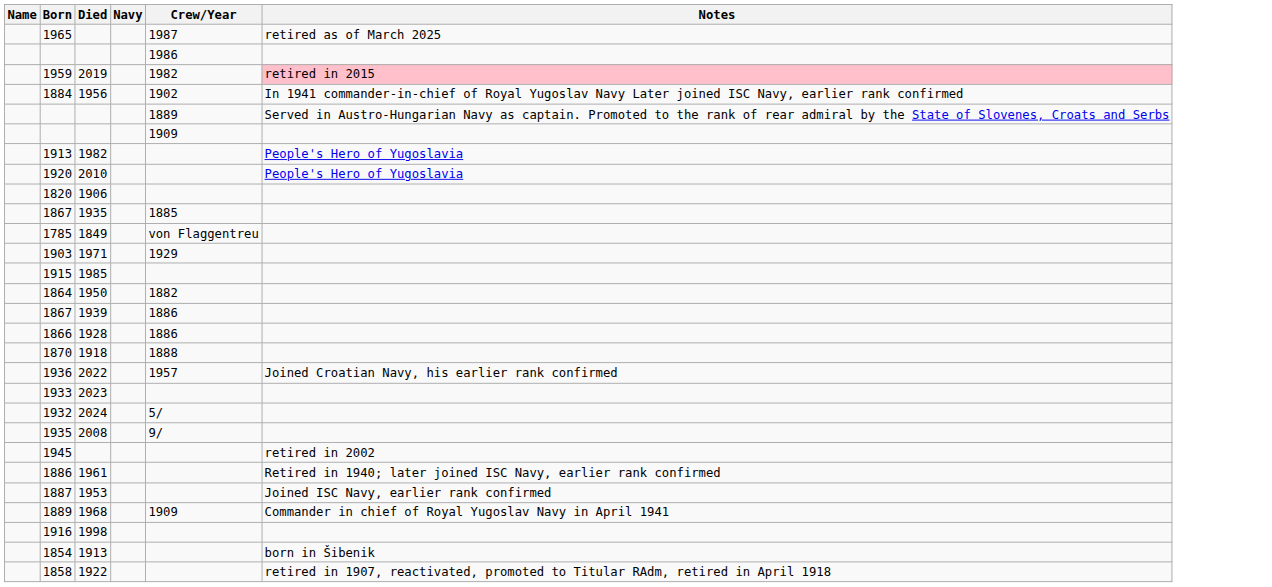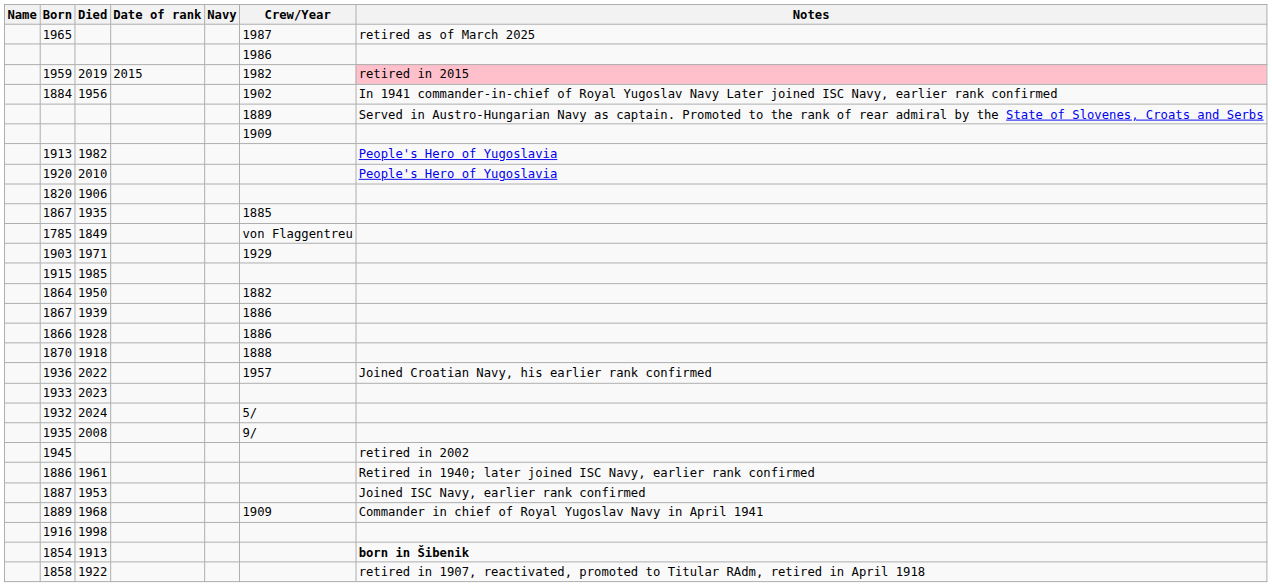 <table class="wikitable sortable">
 <tr>
 <th>Name</th>
 <th>Born</th>
 <th>Died</th>
+<th>Date of rank</th>
 <th>Navy</th>
 <th>Crew/Year</th>
 <th>Notes</th>
 </tr>
 <tr>
 <td></td>
 <td>1965</td>
 <td></td>
 <td></td>
+<td></td>
 <td>1987</td>
 <td>retired as of March 2025</td>
 </tr>
 <tr>
+<td></td>
 <td></td>
 <td></td>
 <td></td>
 <td></td>
 <td>1986</td>
 <td></td>
 </tr>
 <tr>
 <td></td>
 <td>1959</td>
 <td>2019</td>
+<td>2015</td>
 <td></td>
 <td>1982</td>
 <td style="background: pink;">retired in 2015</td>
 </tr>
 <tr>
 <td></td>
 <td>1884</td>
 <td>1956</td>
+<td></td>
 <td><br></td>
 <td>1902</td>
 <td>In 1941 commander-in-chief of Royal Yugoslav Navy Later joined ISC Navy, earlier rank confirmed</td>
 </tr>
 <tr>
 <td></td>
 <td></td>
 <td></td>
 <td></td>
+<td></td>
 <td>1889</td>
 <td>Served in Austro-Hungarian Navy as captain. Promoted to the rank of rear admiral by the <a href='#'>State of Slovenes, Croats and Serbs</a></td>
 </tr>
 <tr>
+<td></td>
 <td></td>
 <td></td>
 <td></td>
 <td></td>
 <td>1909</td>
 <td></td>
 </tr>
 <tr>
 <td></td>
 <td>1913</td>
 <td>1982</td>
 <td></td>
 <td></td>
+<td></td>
 <td><a href='#'>People's Hero of Yugoslavia</a></td>
 </tr>
 <tr>
 <td></td>
 <td>1920</td>
 <td>2010</td>
+<td></td>
 <td></td>
 <td></td>
 <td><a href='#'>People's Hero of Yugoslavia</a></td>
 </tr>
 <tr>
 <td></td>
 <td>1820</td>
 <td>1906</td>
 <td></td>
 <td></td>
 <td></td>
+<td></td>
 </tr>
 <tr>
 <td></td>
 <td>1867</td>
 <td>1935</td>
+<td></td>
 <td></td>
 <td>1885</td>
 <td></td>
 </tr>
 <tr>
 <td></td>
 <td>1785</td>
 <td>1849</td>
 <td></td>
+<td></td>
 <td>von Flaggentreu</td>
 <td></td>
 </tr>
 <tr>
 <td></td>
 <td>1903</td>
 <td>1971</td>
+<td></td>
 <td></td>
 <td>1929</td>
 <td></td>
 </tr>
 <tr>
 <td></td>
 <td>1915</td>
 <td>1985</td>
 <td></td>
 <td></td>
 <td></td>
+<td></td>
 </tr>
 <tr>
 <td></td>
 <td>1864</td>
 <td>1950</td>
+<td></td>
 <td></td>
 <td>1882</td>
 <td></td>
 </tr>
 <tr>
 <td></td>
 <td>1867</td>
 <td>1939</td>
 <td></td>
+<td></td>
 <td>1886</td>
 <td></td>
 </tr>
 <tr>
 <td></td>
 <td>1866</td>
 <td>1928</td>
+<td></td>
 <td></td>
 <td>1886</td>
 <td></td>
 </tr>
 <tr>
 <td></td>
 <td>1870</td>
 <td>1918</td>
 <td></td>
+<td></td>
 <td>1888</td>
 <td></td>
 </tr>
 <tr>
 <td></td>
 <td>1936</td>
 <td>2022</td>
+<td></td>
 <td><br></td>
 <td>1957</td>
 <td>Joined Croatian Navy, his earlier rank confirmed</td>
 </tr>
 <tr>
 <td></td>
 <td>1933</td>
 <td>2023</td>
 <td></td>
 <td></td>
 <td></td>
+<td></td>
 </tr>
 <tr>
 <td></td>
 <td>1932</td>
 <td>2024</td>
+<td></td>
 <td></td>
 <td>5/</td>
 <td></td>
 </tr>
 <tr>
 <td></td>
 <td>1935</td>
 <td>2008</td>
+<td></td>
 <td></td>
 <td>9/</td>
 <td></td>
 </tr>
 <tr>
 <td></td>
 <td>1945</td>
 <td></td>
 <td></td>
 <td></td>
+<td></td>
 <td>retired in 2002</td>
 </tr>
 <tr>
 <td></td>
 <td>1886</td>
 <td>1961</td>
+<td></td>
 <td><br></td>
 <td></td>
 <td>Retired in 1940; later joined ISC Navy, earlier rank confirmed</td>
 </tr>
 <tr>
 <td></td>
 <td>1887</td>
 <td>1953</td>
+<td></td>
 <td><br></td>
 <td></td>
 <td>Joined ISC Navy, earlier rank confirmed</td>
 </tr>
 <tr>
 <td></td>
 <td>1889</td>
 <td>1968</td>
+<td></td>
 <td></td>
 <td>1909</td>
 <td>Commander in chief of Royal Yugoslav Navy in April 1941</td>
 </tr>
 <tr>
 <td></td>
 <td>1916</td>
 <td>1998</td>
 <td></td>
 <td></td>
 <td></td>
+<td></td>
 </tr>
 <tr>
 <td></td>
 <td>1854</td>
 <td>1913</td>
 <td></td>
 <td></td>
-<td>born in Šibenik</td>
+<td></td>
+<td><strong>born in Šibenik</strong></td>
 </tr>
 <tr>
 <td></td>
 <td>1858</td>
 <td>1922</td>
 <td></td>
 <td></td>
+<td></td>
 <td>retired in 1907, reactivated, promoted to Titular RAdm, retired in April 1918</td>
 </tr>
 </table>
